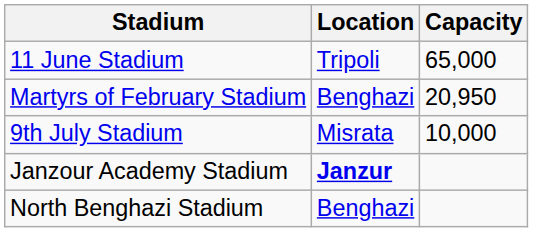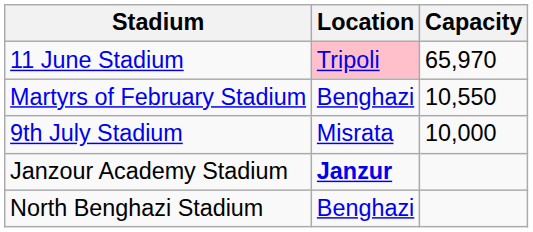 <table class="wikitable sortable">
 <tr>
 <th>Stadium</th>
 <th>Location</th>
 <th>Capacity</th>
 </tr>
 <tr>
 <td><a href='#'>11 June Stadium</a></td>
-<td><a href='#'>Tripoli</a></td>
-<td>65,000</td>
+<td style="background: pink;"><a href='#'>Tripoli</a></td>
+<td>65,970</td>
 </tr>
 <tr>
 <td><a href='#'>Martyrs of February Stadium</a></td>
 <td><a href='#'>Benghazi</a></td>
-<td>20,950</td>
+<td>10,550</td>
 </tr>
 <tr>
 <td><a href='#'>9th July Stadium</a></td>
 <td><a href='#'>Misrata</a></td>
 <td>10,000</td>
 </tr>
 <tr>
 <td>Janzour Academy Stadium</td>
 <td><strong><a href='#'>Janzur</a></strong></td>
 <td></td>
 </tr>
 <tr>
 <td>North Benghazi Stadium</td>
 <td><a href='#'>Benghazi</a></td>
 <td></td>
 </tr>
 </table>
